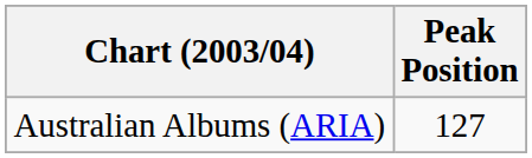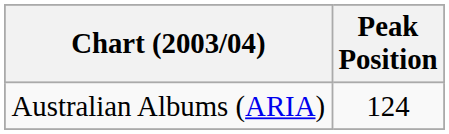 <table class="wikitable sortable">
 <tr>
 <th align="left">Chart (2003/04)</th>
 <th align="left">Peak<br>Position</th>
 </tr>
 <tr>
 <td align="left">Australian Albums (<a href='#'>ARIA</a>)</td>
-<td style="text-align:center;">127</td>
+<td style="text-align:center;">124</td>
 </tr>
 </table>
